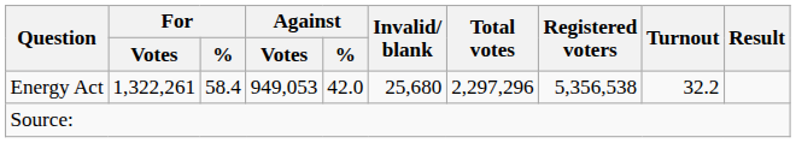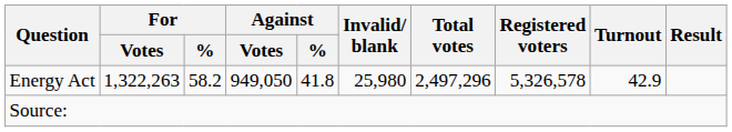 <table class=wikitable style=text-align:right>
 <tr>
 <th rowspan=2>Question</th>
 <th colspan=2>For</th>
 <th colspan=2>Against</th>
 <th rowspan=2>Invalid/<br>blank</th>
 <th rowspan=2>Total<br>votes</th>
 <th rowspan=2>Registered<br>voters</th>
 <th rowspan=2>Turnout</th>
 <th rowspan=2>Result</th>
 </tr>
 <tr>
 <th>Votes</th>
 <th>%</th>
 <th>Votes</th>
 <th>%</th>
 </tr>
 <tr>
 <td align=left>Energy Act</td>
-<td>1,322,261</td>
-<td>58.4</td>
-<td>949,053</td>
-<td>42.0</td>
-<td>25,680</td>
-<td>2,297,296</td>
-<td>5,356,538</td>
-<td>32.2</td>
+<td>1,322,263</td>
+<td>58.2</td>
+<td>949,050</td>
+<td>41.8</td>
+<td>25,980</td>
+<td>2,497,296</td>
+<td>5,326,578</td>
+<td>42.9</td>
 <td></td>
 </tr>
 <tr>
 <td colspan=14 align=left>Source: </td>
 </tr>
 </table>
